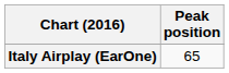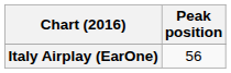 <table class="wikitable sortable plainrowheaders" style="text-align:center;">
 <tr>
 <th scope="col">Chart (2016)</th>
 <th scope="col">Peak<br>position</th>
 </tr>
 <tr>
 </tr>
 <tr>
 <th scope="row">Italy Airplay (EarOne)</th>
-<td>65</td>
+<td>56</td>
 </tr>
 </table>
